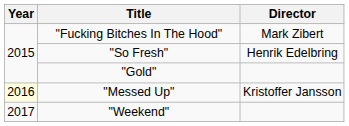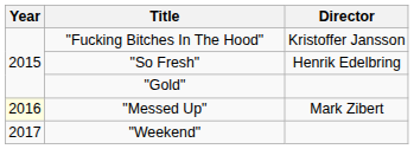 <table class="wikitable plainrowheaders" style="text-align:center;">
 <tr>
 <th scope="col">Year</th>
 <th scope="col" style="width:16em;">Title</th>
 <th scope="col">Director</th>
 </tr>
 <tr>
 <td rowspan="3">2015</td>
 <td>"Fucking Bitches In The Hood"</td>
-<td>Mark Zibert</td>
+<td>Kristoffer Jansson</td>
 </tr>
 <tr>
 <td>"So Fresh"</td>
 <td>Henrik Edelbring</td>
 </tr>
 <tr>
 <td>"Gold"</td>
 <td></td>
 </tr>
 <tr>
 <td style="background: lightyellow;">2016</td>
 <td>"Messed Up"</td>
-<td>Kristoffer Jansson</td>
+<td>Mark Zibert</td>
 </tr>
 <tr>
 <td>2017</td>
 <td>"Weekend"</td>
 <td></td>
 </tr>
 </table>
